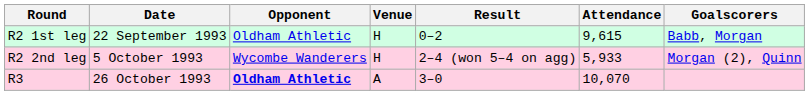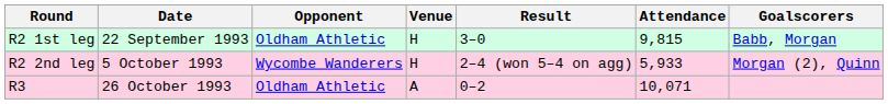 <table class="wikitable">
 <tr>
 <th>Round</th>
 <th>Date</th>
 <th>Opponent</th>
 <th>Venue</th>
 <th>Result</th>
 <th>Attendance</th>
 <th>Goalscorers</th>
 </tr>
 <tr style="background-color: #d0ffe3;">
 <td>R2 1st leg</td>
 <td>22 September 1993</td>
 <td><a href='#'>Oldham Athletic</a></td>
 <td>H</td>
-<td>0–2</td>
-<td>9,615</td>
+<td>3–0</td>
+<td>9,815</td>
 <td><a href='#'>Babb</a>, <a href='#'>Morgan</a></td>
 </tr>
 <tr style="background-color: #ffd0e3;">
 <td>R2 2nd leg</td>
 <td>5 October 1993</td>
 <td><a href='#'>Wycombe Wanderers</a></td>
 <td>H</td>
 <td>2–4 (won 5–4 on agg)</td>
 <td>5,933</td>
 <td><a href='#'>Morgan</a> (2), <a href='#'>Quinn</a></td>
 </tr>
 <tr style="background-color: #ffd0e3;">
 <td>R3</td>
 <td>26 October 1993</td>
-<td><strong><a href='#'>Oldham Athletic</a></strong></td>
+<td><a href='#'>Oldham Athletic</a></td>
 <td>A</td>
-<td>3–0</td>
-<td>10,070</td>
+<td>0–2</td>
+<td>10,071</td>
 <td></td>
 </tr>
 </table>
